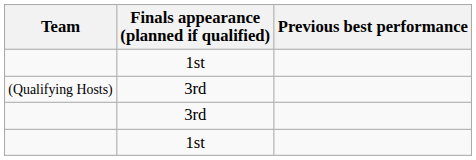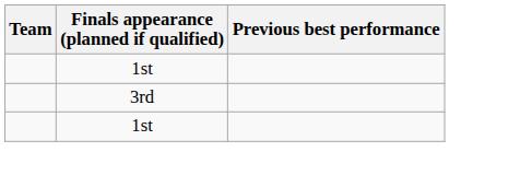 <table class="sortable wikitable">
 <tr>
 <th>Team</th>
 <th data-sort-type="number">Finals appearance<br>(planned if qualified)</th>
 <th>Previous best performance</th>
 </tr>
 <tr>
 <td align=left></td>
 <td align=center>1st</td>
-<td align=center></td>
-</tr>
-<tr>
-<td align=left> <small>(Qualifying Hosts)</small></td>
-<td align=center>3rd</td>
 <td align=center></td>
 </tr>
 <tr>
 <td align=left></td>
 <td align=center>3rd</td>
 <td align=center></td>
 </tr>
 <tr>
 <td align=left></td>
 <td align=center>1st</td>
 <td align=center></td>
 </tr>
 </table>
